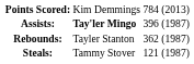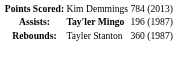 <table class="toccolours">
 <tr>
 <th>Points Scored:</th>
 <td>Kim Demmings</td>
 <td>784</td>
 <td>(2013)</td>
 </tr>
 <tr>
 <th>Assists:</th>
 <td><strong>Tay'ler Mingo</strong></td>
-<td>396</td>
+<td>196</td>
 <td>(1987)</td>
 </tr>
 <tr>
 <th>Rebounds:</th>
 <td>Tayler Stanton</td>
-<td>362</td>
-<td>(1987)</td>
-</tr>
-<tr>
-<th>Steals:</th>
-<td>Tammy Stover</td>
-<td>121</td>
+<td>360</td>
 <td>(1987)</td>
 </tr>
 </table>
